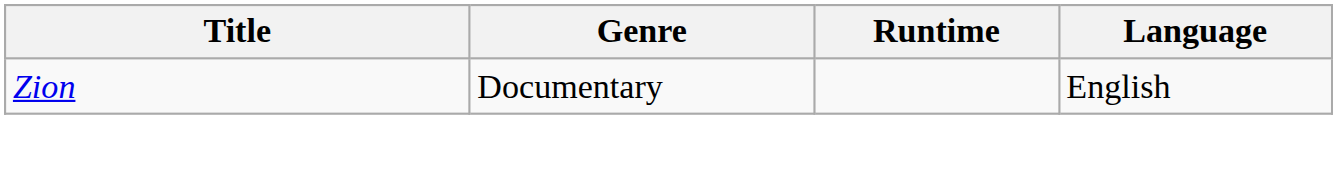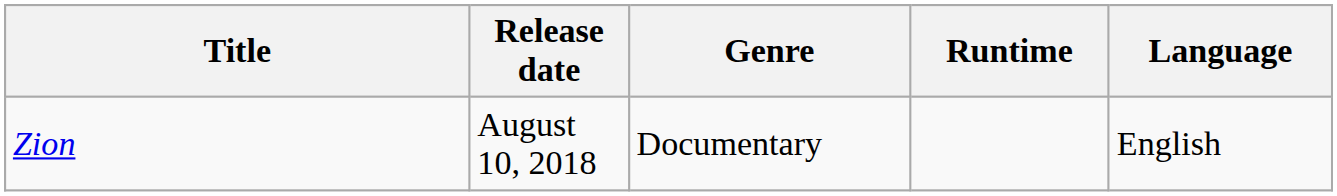 <table class="wikitable sortable" style="width:100%">
 <tr>
 <th style="width:35%;">Title</th>
+<th scope="col" style="width:12%;">Release date</th>
 <th>Genre</th>
 <th>Runtime</th>
 <th>Language</th>
 </tr>
 <tr>
 <td><em><a href='#'>Zion</a></em></td>
+<td>August 10, 2018</td>
 <td>Documentary</td>
 <td></td>
 <td>English</td>
 </tr>
 </table>
